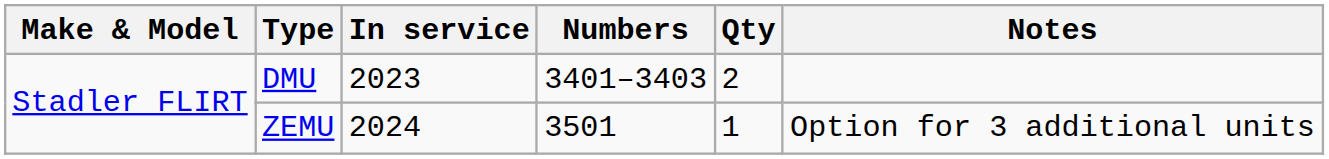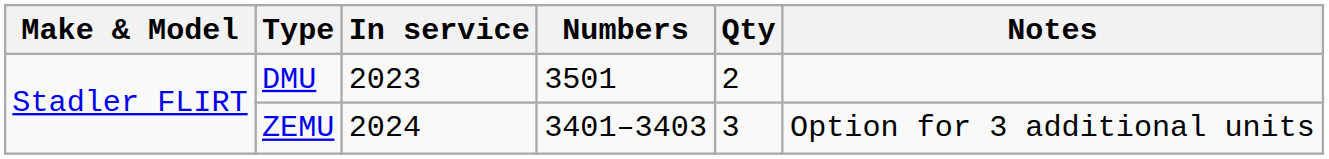 <table class="wikitable sortable">
 <tr>
 <th>Make & Model</th>
 <th>Type</th>
 <th>In service</th>
 <th>Numbers</th>
 <th>Qty</th>
 <th class="unsortable">Notes</th>
 </tr>
 <tr>
 <td rowspan="2"><a href='#'>Stadler FLIRT</a></td>
 <td><a href='#'>DMU</a></td>
 <td>2023</td>
-<td>3401–3403</td>
+<td>3501</td>
 <td>2</td>
 <td></td>
 </tr>
 <tr>
 <td><a href='#'>ZEMU</a></td>
 <td>2024</td>
-<td>3501</td>
-<td>1</td>
+<td>3401–3403</td>
+<td>3</td>
 <td>Option for 3 additional units</td>
 </tr>
 </table>
